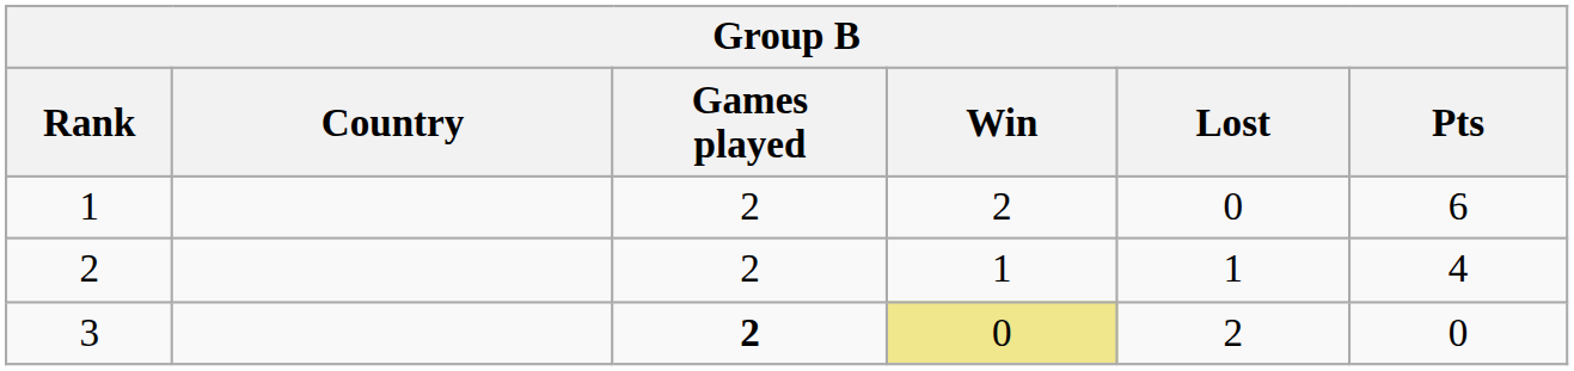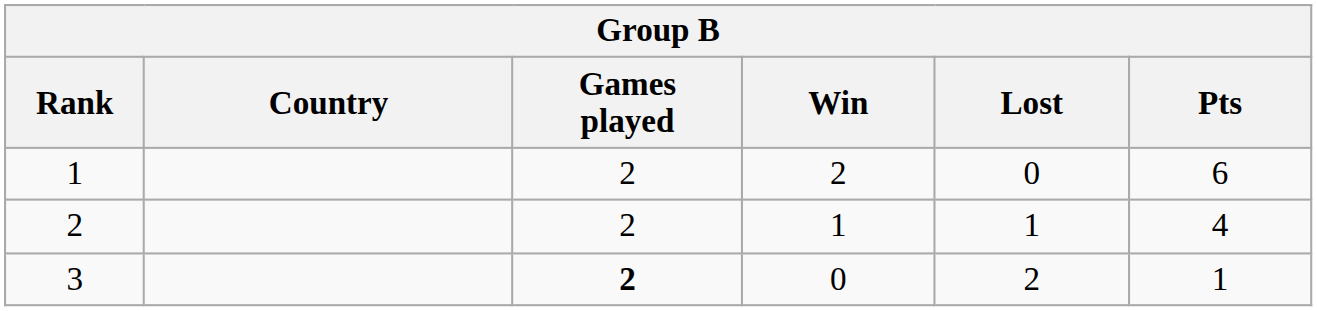 <table class="wikitable" style= "text-align: center; Width:50%">
 <tr>
 <th colspan= 6>Group B</th>
 </tr>
 <tr>
 <th width=2%>Rank</th>
 <th width=10%>Country</th>
 <th width=5%>Games <br> played</th>
 <th width=5%>Win</th>
 <th width=5%>Lost</th>
 <th width=5%>Pts</th>
 </tr>
 <tr>
 <td>1</td>
 <td style= "text-align: left"></td>
 <td>2</td>
 <td>2</td>
 <td>0</td>
 <td>6</td>
 </tr>
 <tr>
 <td>2</td>
 <td style= "text-align: left"></td>
 <td>2</td>
 <td>1</td>
 <td>1</td>
 <td>4</td>
 </tr>
 <tr>
 <td>3</td>
 <td style= "text-align: left"></td>
 <td><strong>2</strong></td>
-<td style="background: khaki;">0</td>
+<td>0</td>
 <td>2</td>
-<td>0</td>
+<td>1</td>
 </tr>
 </table>
